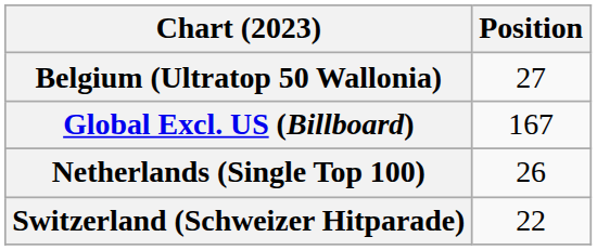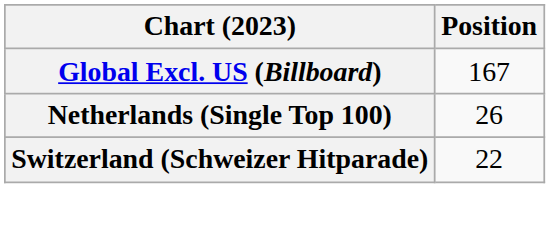 <table class="wikitable sortable plainrowheaders" style="text-align:center">
 <tr>
 <th scope="col">Chart (2023)</th>
 <th scope="col">Position</th>
-</tr>
-<tr>
-<th scope="row">Belgium (Ultratop 50 Wallonia)</th>
-<td>27</td>
 </tr>
 <tr>
 <th scope="row"><a href='#'>Global Excl. US</a> (<em>Billboard</em>)</th>
 <td>167</td>
 </tr>
 <tr>
 <th scope="row">Netherlands (Single Top 100)</th>
 <td>26</td>
 </tr>
 <tr>
 <th scope="row">Switzerland (Schweizer Hitparade)</th>
 <td>22</td>
 </tr>
 </table>
